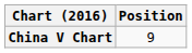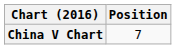 <table class="wikitable plainrowheaders sortable" style="text-align:center;" border="1">
 <tr>
 <th scope="col">Chart (2016)</th>
 <th scope="col">Position<br></th>
 </tr>
 <tr>
 <th scope="row">China V Chart</th>
-<td>9</td>
+<td>7</td>
 </tr>
 </table>
